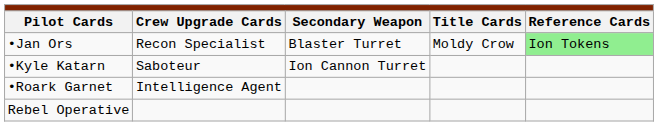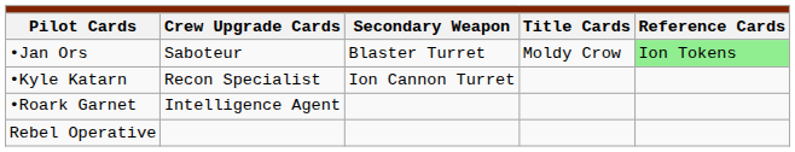 <table class="wikitable sortable">
 <tr style="background:#802200;">
 <td colspan="9"></td>
 </tr>
 <tr style="background:#f0f0f0;">
 <th>Pilot Cards</th>
 <th>Crew Upgrade Cards</th>
 <th>Secondary Weapon</th>
 <th>Title Cards</th>
 <th>Reference Cards</th>
 </tr>
 <tr>
 <td>•Jan Ors</td>
-<td>Recon Specialist</td>
+<td>Saboteur</td>
 <td>Blaster Turret</td>
 <td>Moldy Crow</td>
 <td style="background: lightgreen;">Ion Tokens</td>
 </tr>
 <tr>
 <td>•Kyle Katarn</td>
-<td>Saboteur</td>
+<td>Recon Specialist</td>
 <td>Ion Cannon Turret</td>
 <td></td>
 <td></td>
 </tr>
 <tr>
 <td>•Roark Garnet</td>
 <td>Intelligence Agent</td>
 <td></td>
 <td></td>
 <td></td>
 </tr>
 <tr>
 <td>Rebel Operative</td>
 <td></td>
 <td></td>
 <td></td>
 <td></td>
 </tr>
 </table>
